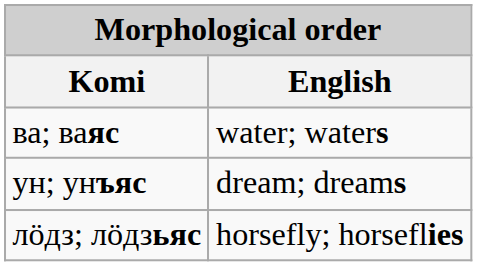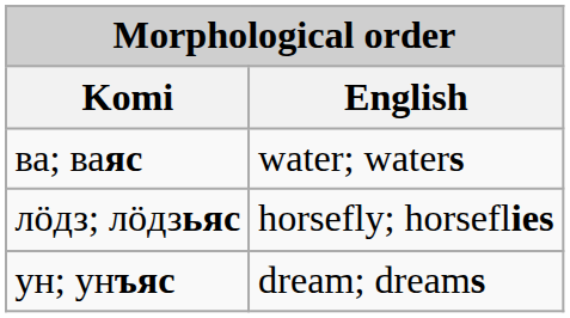 <table class="wikitable">
 <tr>
 <th colspan="2" style="background:#cfcfcf;">Morphological order</th>
 </tr>
 <tr style="background:#dfdfdf;" |>
 <th>Komi</th>
 <th>English</th>
 </tr>
 <tr>
 <td>ва; ва<strong>яс</strong></td>
 <td>water; water<strong>s</strong></td>
 </tr>
 <tr>
+<td>лӧдз; лӧдз<strong>ьяс</strong></td>
+<td>horsefly; horsefl<strong>ies</strong></td>
+</tr>
+<tr>
 <td>ун; ун<strong>ъяс</strong></td>
 <td>dream; dream<strong>s</strong></td>
 </tr>
-<tr>
-<td>лӧдз; лӧдз<strong>ьяс</strong></td>
-<td>horsefly; horsefl<strong>ies</strong></td>
-</tr>
 </table>
